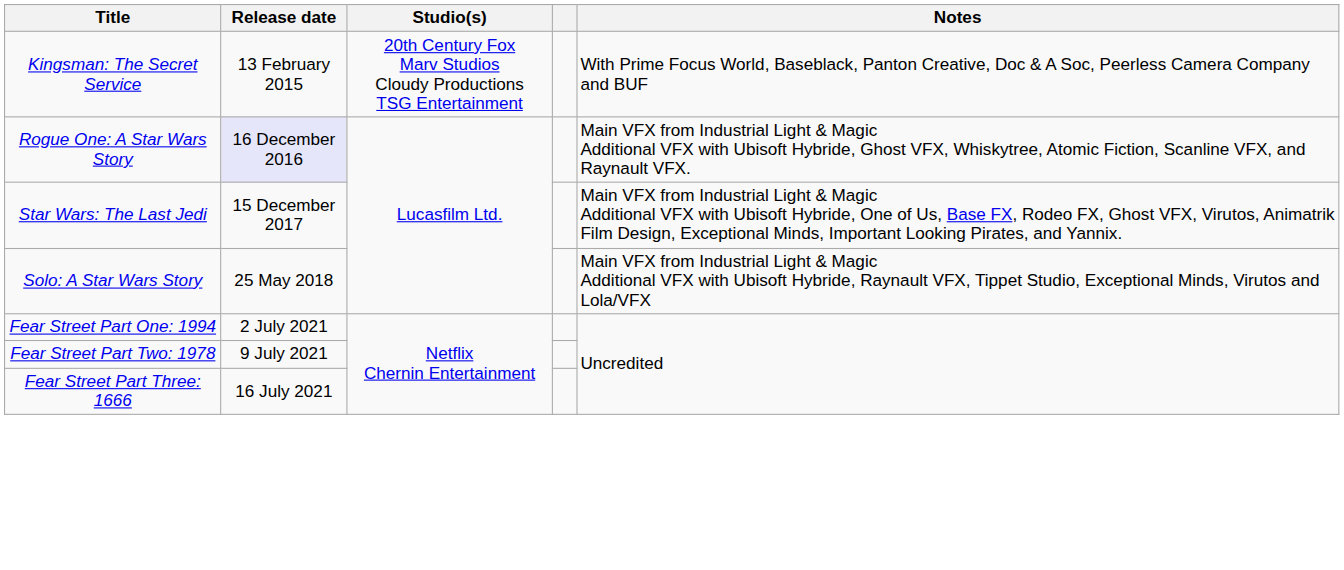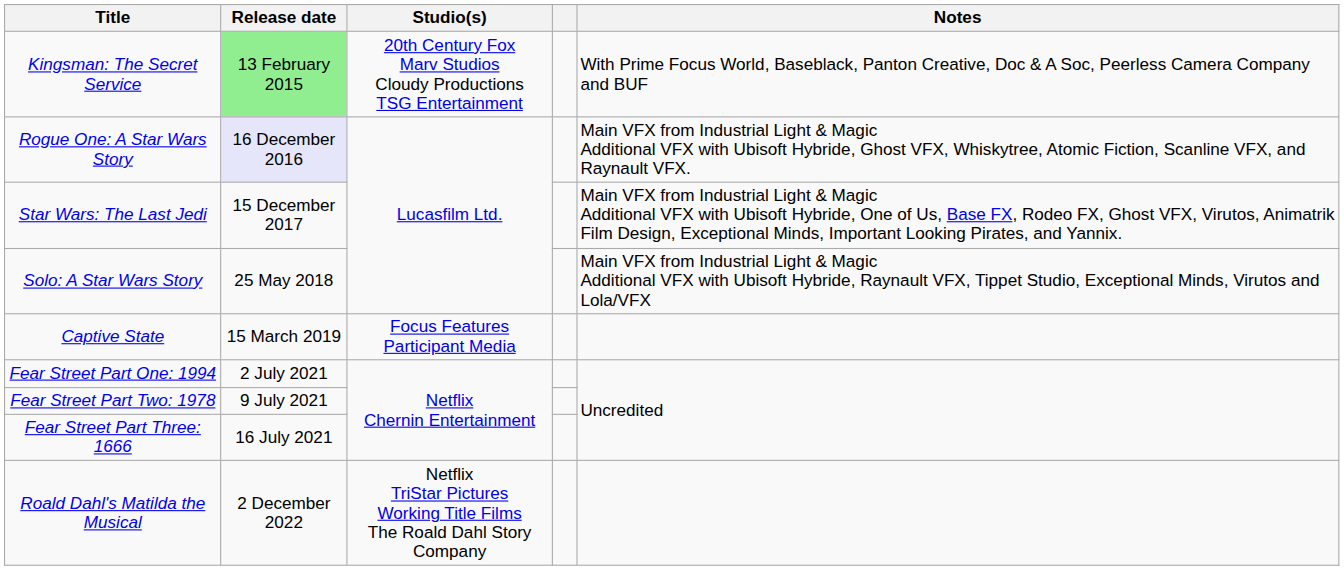 <table class="wikitable sortable">
 <tr>
 <th width=195>Title</th>
 <th ! width=110>Release date</th>
 <th ! style="text-align:center;" width=185>Studio(s)</th>
 <th ! style="width:15px;" class="unsortable"></th>
 <th>Notes</th>
 </tr>
 <tr>
 <td style="text-align:center;"><em><a href='#'>Kingsman: The Secret Service</a></em></td>
-<td style="text-align:center;">13 February 2015</td>
+<td style="background: lightgreen; text-align:center;">13 February 2015</td>
 <td style="text-align:center;"><a href='#'>20th Century Fox</a><br><a href='#'>Marv Studios</a><br>Cloudy Productions<br><a href='#'>TSG Entertainment</a></td>
 <td style="text-align:center;"></td>
 <td>With Prime Focus World, Baseblack, Panton Creative, Doc & A Soc, Peerless Camera Company and BUF</td>
 </tr>
 <tr>
 <td style="text-align:center;"><em><a href='#'>Rogue One: A Star Wars Story</a></em></td>
 <td style="background: lavender; text-align:center;">16 December 2016</td>
 <td style="text-align:center;" rowspan="3"><a href='#'>Lucasfilm Ltd.</a></td>
 <td></td>
 <td>Main VFX from Industrial Light & Magic<br>Additional VFX with Ubisoft Hybride, Ghost VFX, Whiskytree, Atomic Fiction, Scanline VFX, and Raynault VFX.</td>
 </tr>
 <tr>
 <td style="text-align:center;"><em><a href='#'>Star Wars: The Last Jedi</a></em></td>
 <td style="text-align:center;">15 December 2017</td>
 <td style="text-align:center;"></td>
 <td>Main VFX from Industrial Light & Magic<br>Additional VFX with Ubisoft Hybride, One of Us, <a href='#'>Base FX</a>, Rodeo FX, Ghost VFX, Virutos, Animatrik Film Design, Exceptional Minds, Important Looking Pirates, and Yannix.</td>
 </tr>
 <tr>
 <td style="text-align:center;"><em><a href='#'>Solo: A Star Wars Story</a></em></td>
 <td style="text-align:center;">25 May 2018</td>
 <td style="text-align:center;"></td>
 <td>Main VFX from Industrial Light & Magic<br>Additional VFX with Ubisoft Hybride, Raynault VFX, Tippet Studio, Exceptional Minds, Virutos and Lola/VFX</td>
 </tr>
 <tr>
+<td style="text-align:center;"><em><a href='#'>Captive State</a></em></td>
+<td style="text-align:center;">15 March 2019</td>
+<td style="text-align:center;"><a href='#'>Focus Features</a><br><a href='#'>Participant Media</a></td>
+<td style="text-align:center;"></td>
+<td></td>
+</tr>
+<tr>
 <td style="text-align:center;"><em><a href='#'>Fear Street Part One: 1994</a></em></td>
 <td style="text-align:center;">2 July 2021</td>
 <td style="text-align:center;" rowspan="3"><a href='#'>Netflix</a><br><a href='#'>Chernin Entertainment</a></td>
 <td></td>
 <td rowspan="3">Uncredited</td>
 </tr>
 <tr>
 <td style="text-align:center;"><em><a href='#'>Fear Street Part Two: 1978</a></em></td>
 <td style="text-align:center;">9 July 2021</td>
 <td></td>
 </tr>
 <tr>
 <td style="text-align:center;"><em><a href='#'>Fear Street Part Three: 1666</a></em></td>
 <td style="text-align:center;">16 July 2021</td>
 <td></td>
 </tr>
+<tr>
+<td style="text-align:center;"><em><a href='#'>Roald Dahl's Matilda the Musical</a></em></td>
+<td style="text-align:center;">2 December 2022</td>
+<td style="text-align:center;">Netflix<br><a href='#'>TriStar Pictures</a><br><a href='#'>Working Title Films</a><br>The Roald Dahl Story Company</td>
+<td></td>
+<td></td>
+</tr>
 </table>
